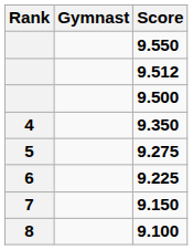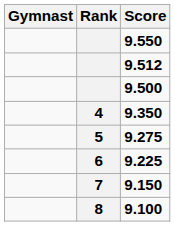 <table class="wikitable sortable">
 <tr>
+<th scope="col">Gymnast</th>
 <th scope="col">Rank</th>
-<th scope="col">Gymnast</th>
 <th scope="col">Score</th>
 </tr>
 <tr>
+<td></td>
 <th scope="row"></th>
-<td></td>
 <td><strong>9.550</strong></td>
 </tr>
 <tr>
+<td></td>
 <th scope="row"></th>
-<td></td>
 <td><strong>9.512</strong></td>
 </tr>
 <tr>
+<td></td>
 <th scope="row"></th>
-<td></td>
 <td><strong>9.500</strong></td>
 </tr>
 <tr>
+<td></td>
 <th scope="row">4</th>
-<td></td>
 <td><strong>9.350</strong></td>
 </tr>
 <tr>
+<td></td>
 <th scope="row">5</th>
-<td></td>
 <td><strong>9.275</strong></td>
 </tr>
 <tr>
+<td></td>
 <th scope="row">6</th>
-<td></td>
 <td><strong>9.225</strong></td>
 </tr>
 <tr>
+<td></td>
 <th scope="row">7</th>
-<td></td>
 <td><strong>9.150</strong></td>
 </tr>
 <tr>
+<td></td>
 <th scope="row">8</th>
-<td></td>
 <td><strong>9.100</strong></td>
 </tr>
 </table>
